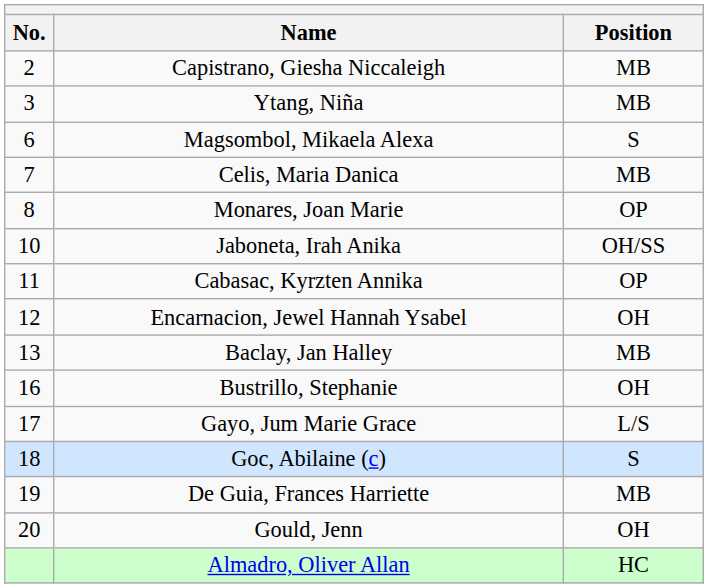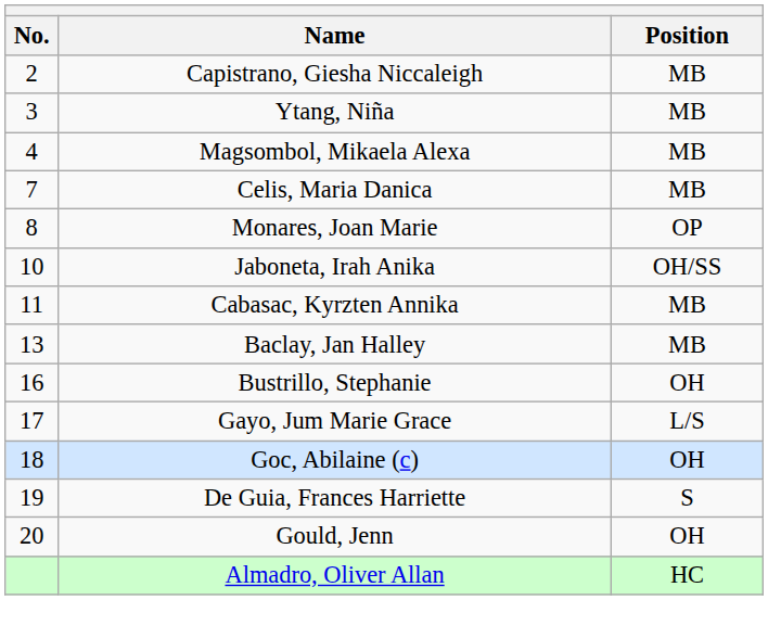 <table class="wikitable mw-collapsible mw-collapsed" style="text-align:center; width:500px; border:none">
 <tr>
 <th style="text-align:center" colspan="3"></th>
 </tr>
 <tr>
 <th style="width:7%">No.</th>
 <th>Name</th>
 <th style="width:20%">Position</th>
 </tr>
 <tr>
 <td>2</td>
 <td>Capistrano, Giesha Niccaleigh</td>
 <td>MB</td>
 </tr>
 <tr>
 <td>3</td>
 <td>Ytang, Niña</td>
 <td>MB</td>
 </tr>
 <tr>
-<td>6</td>
+<td>4</td>
 <td>Magsombol, Mikaela Alexa</td>
-<td>S</td>
+<td>MB</td>
 </tr>
 <tr>
 <td>7</td>
 <td>Celis, Maria Danica</td>
 <td>MB</td>
 </tr>
 <tr>
 <td>8</td>
 <td>Monares, Joan Marie</td>
 <td>OP</td>
 </tr>
 <tr>
 <td>10</td>
 <td>Jaboneta, Irah Anika</td>
 <td>OH/SS</td>
 </tr>
 <tr>
 <td>11</td>
 <td>Cabasac, Kyrzten Annika</td>
-<td>OP</td>
-</tr>
-<tr>
-<td>12</td>
-<td>Encarnacion, Jewel Hannah Ysabel</td>
-<td>OH</td>
+<td>MB</td>
 </tr>
 <tr>
 <td>13</td>
 <td>Baclay, Jan Halley</td>
 <td>MB</td>
 </tr>
 <tr>
 <td>16</td>
 <td>Bustrillo, Stephanie</td>
 <td>OH</td>
 </tr>
 <tr>
 <td>17</td>
 <td>Gayo, Jum Marie Grace</td>
 <td>L/S</td>
 </tr>
 <tr bgcolor=#D0E6FF>
 <td>18</td>
 <td>Goc, Abilaine (<a href='#'>c</a>)</td>
-<td>S</td>
+<td>OH</td>
 </tr>
 <tr>
 <td>19</td>
 <td>De Guia, Frances Harriette</td>
-<td>MB</td>
+<td>S</td>
 </tr>
 <tr>
 <td>20</td>
 <td>Gould, Jenn</td>
 <td>OH</td>
 </tr>
 <tr bgcolor=#CCFFCC>
 <td></td>
 <td><a href='#'>Almadro, Oliver Allan</a></td>
 <td>HC</td>
 </tr>
 </table>
